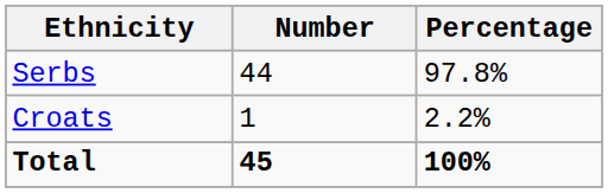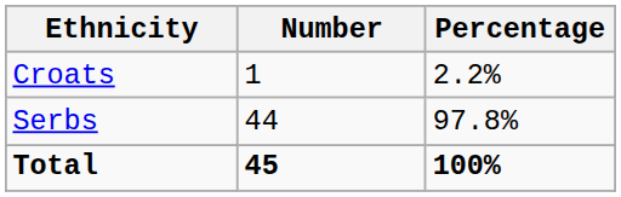 <table class="wikitable">
 <tr>
 <th width="100px">Ethnicity</th>
 <th width="80px">Number</th>
 <th width="80px">Percentage</th>
 </tr>
 <tr>
+<td><a href='#'>Croats</a></td>
+<td>1</td>
+<td>2.2%</td>
+</tr>
+<tr>
 <td><a href='#'>Serbs</a></td>
 <td>44</td>
 <td>97.8%</td>
-</tr>
-<tr>
-<td><a href='#'>Croats</a></td>
-<td>1</td>
-<td>2.2%</td>
 </tr>
 <tr>
 <td><strong>Total</strong></td>
 <td><strong>45</strong></td>
 <td><strong>100%</strong></td>
 </tr>
 </table>
